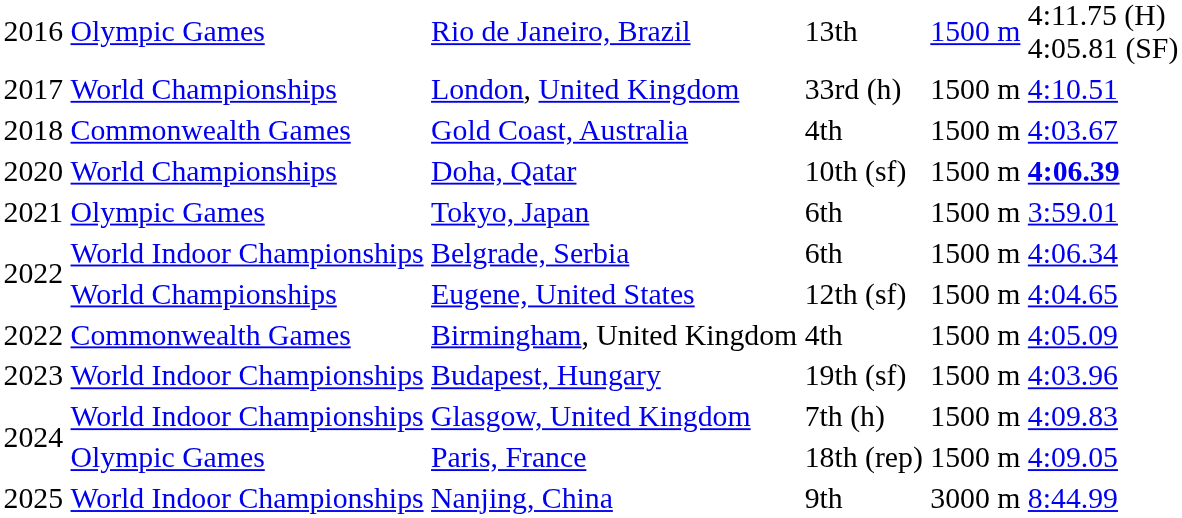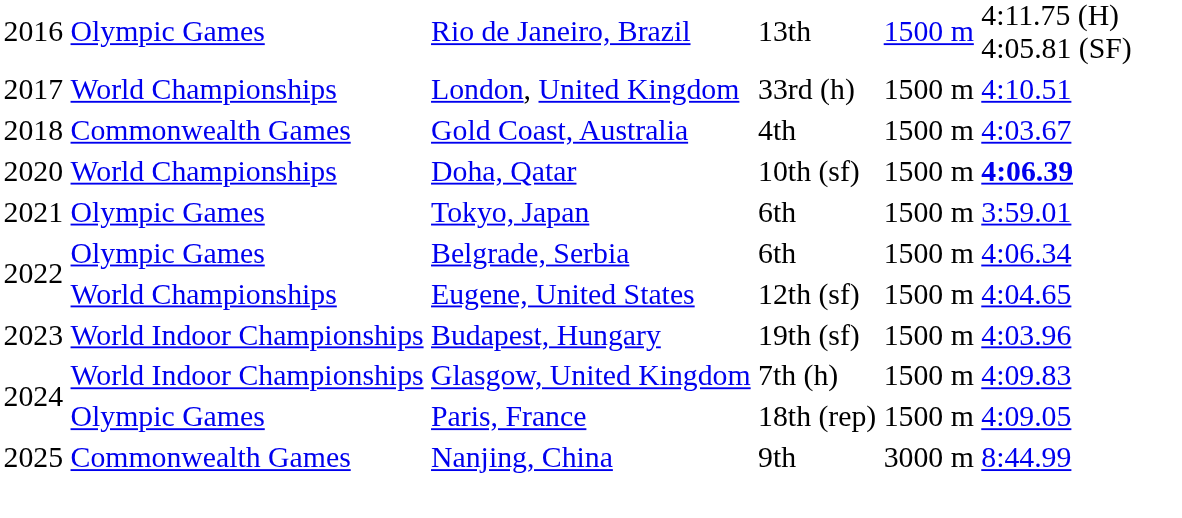 <table>
 <tr>
 <td>2016</td>
 <td><a href='#'>Olympic Games</a></td>
 <td><a href='#'>Rio de Janeiro, Brazil</a></td>
 <td>13th</td>
 <td><a href='#'>1500 m</a></td>
 <td>4:11.75 (H)<br>4:05.81 (SF)</td>
 </tr>
 <tr>
 <td>2017</td>
 <td><a href='#'>World Championships</a></td>
 <td><a href='#'>London</a>, <a href='#'>United Kingdom</a></td>
 <td>33rd (h)</td>
 <td>1500 m</td>
 <td><a href='#'>4:10.51</a></td>
 </tr>
 <tr>
 <td>2018</td>
 <td><a href='#'>Commonwealth Games</a></td>
 <td><a href='#'>Gold Coast, Australia</a></td>
 <td>4th</td>
 <td>1500 m</td>
 <td><a href='#'>4:03.67</a></td>
 </tr>
 <tr>
 <td>2020</td>
 <td><a href='#'>World Championships</a></td>
 <td><a href='#'>Doha, Qatar</a></td>
 <td>10th (sf)</td>
 <td>1500 m</td>
 <td><strong><a href='#'>4:06.39</a></strong></td>
 </tr>
 <tr>
 <td>2021</td>
 <td><a href='#'>Olympic Games</a></td>
 <td><a href='#'>Tokyo, Japan</a></td>
 <td>6th</td>
 <td>1500 m</td>
 <td><a href='#'>3:59.01</a></td>
 </tr>
 <tr>
 <td rowspan=2>2022</td>
-<td><a href='#'>World Indoor Championships</a></td>
+<td><a href='#'>Olympic Games</a></td>
 <td><a href='#'>Belgrade, Serbia</a></td>
 <td>6th</td>
 <td>1500 m</td>
 <td><a href='#'>4:06.34</a></td>
 </tr>
 <tr>
 <td><a href='#'>World Championships</a></td>
 <td><a href='#'>Eugene, United States</a></td>
 <td>12th (sf)</td>
 <td>1500 m</td>
 <td><a href='#'>4:04.65</a></td>
-</tr>
-<tr>
-<td>2022</td>
-<td><a href='#'>Commonwealth Games</a></td>
-<td><a href='#'>Birmingham</a>, United Kingdom</td>
-<td>4th</td>
-<td>1500 m</td>
-<td><a href='#'>4:05.09</a></td>
 </tr>
 <tr>
 <td>2023</td>
 <td><a href='#'>World Indoor Championships</a></td>
 <td><a href='#'>Budapest, Hungary</a></td>
 <td>19th (sf)</td>
 <td>1500 m</td>
 <td><a href='#'>4:03.96</a></td>
 </tr>
 <tr>
 <td rowspan=2>2024</td>
 <td><a href='#'>World Indoor Championships</a></td>
 <td><a href='#'>Glasgow, United Kingdom</a></td>
 <td>7th (h)</td>
 <td>1500 m</td>
 <td><a href='#'>4:09.83</a></td>
 </tr>
 <tr>
 <td><a href='#'>Olympic Games</a></td>
 <td><a href='#'>Paris, France</a></td>
 <td>18th (rep)</td>
 <td>1500 m</td>
 <td><a href='#'>4:09.05</a></td>
 </tr>
 <tr>
 <td>2025</td>
-<td><a href='#'>World Indoor Championships</a></td>
+<td><a href='#'>Commonwealth Games</a></td>
 <td><a href='#'>Nanjing, China</a></td>
 <td>9th</td>
 <td>3000 m</td>
 <td><a href='#'>8:44.99</a></td>
 </tr>
 </table>
